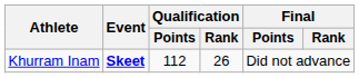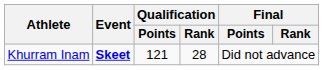 <table class="wikitable" style="font-size:90%">
 <tr>
 <th rowspan=2>Athlete</th>
 <th rowspan=2>Event</th>
 <th colspan=2>Qualification</th>
 <th colspan=2>Final</th>
 </tr>
 <tr style="font-size:95%">
 <th>Points</th>
 <th>Rank</th>
 <th>Points</th>
 <th>Rank</th>
 </tr>
 <tr align=center>
 <td align=left><a href='#'>Khurram Inam</a></td>
 <td align=left><strong><a href='#'>Skeet</a></strong></td>
-<td>112</td>
-<td>26</td>
+<td>121</td>
+<td>28</td>
 <td colspan=2>Did not advance</td>
 </tr>
 </table>
